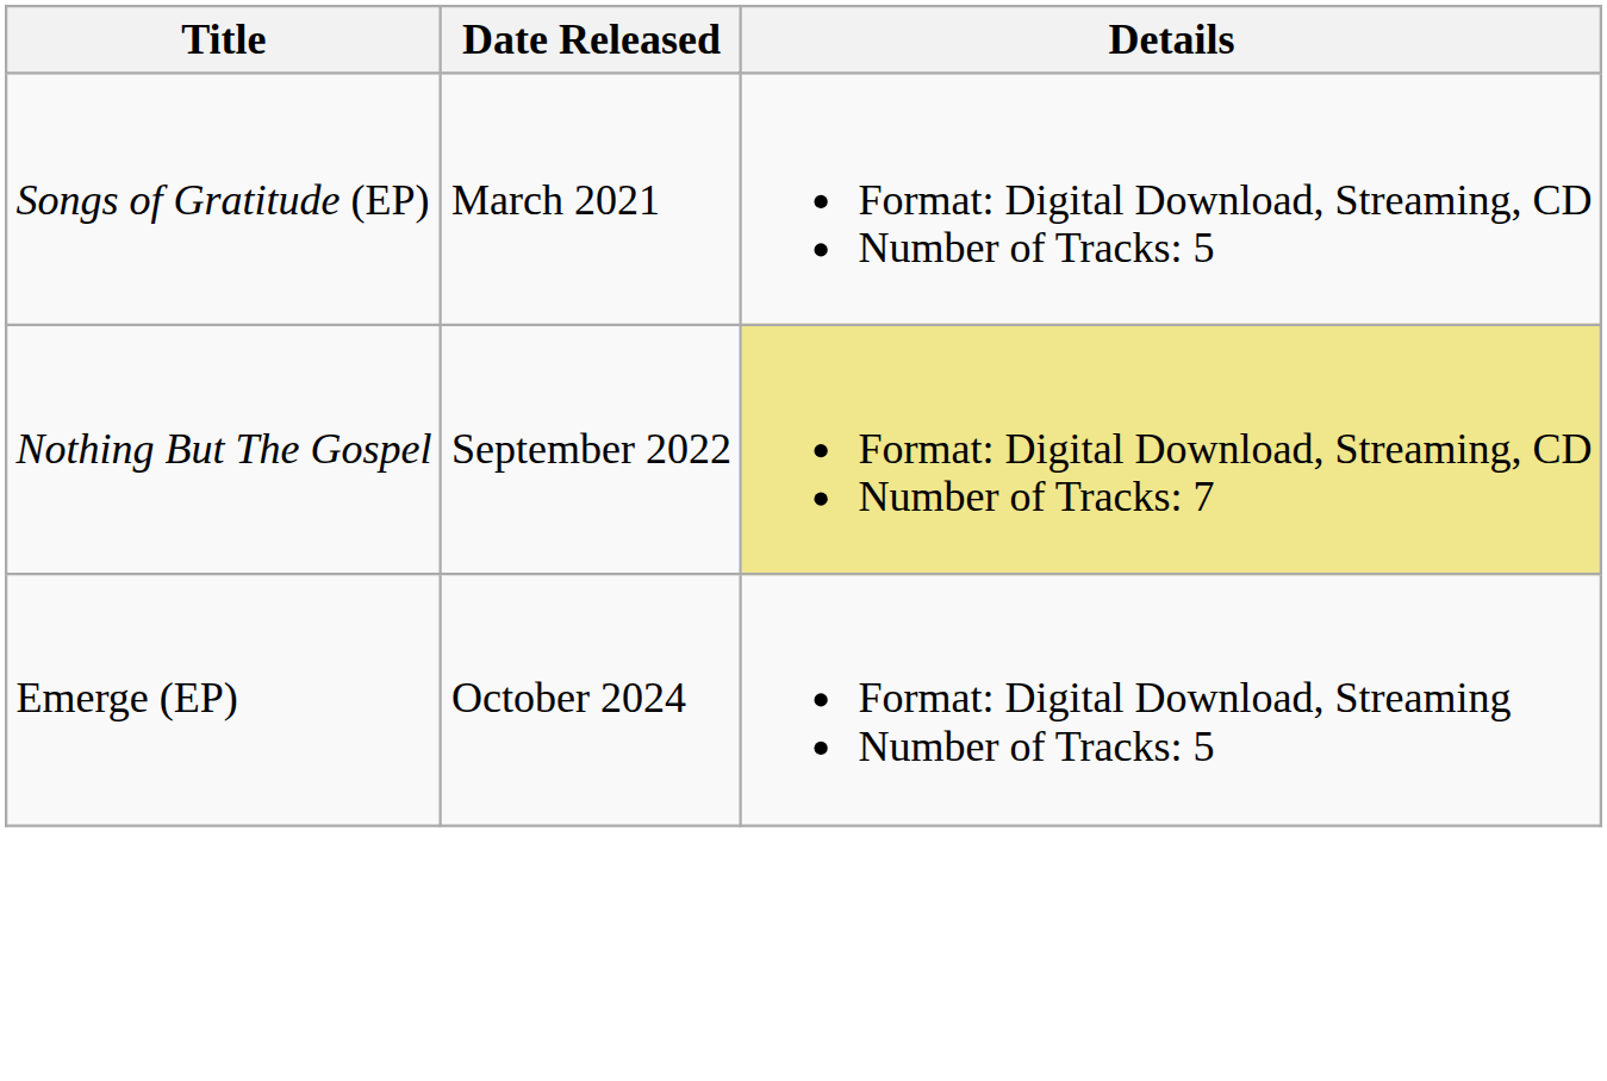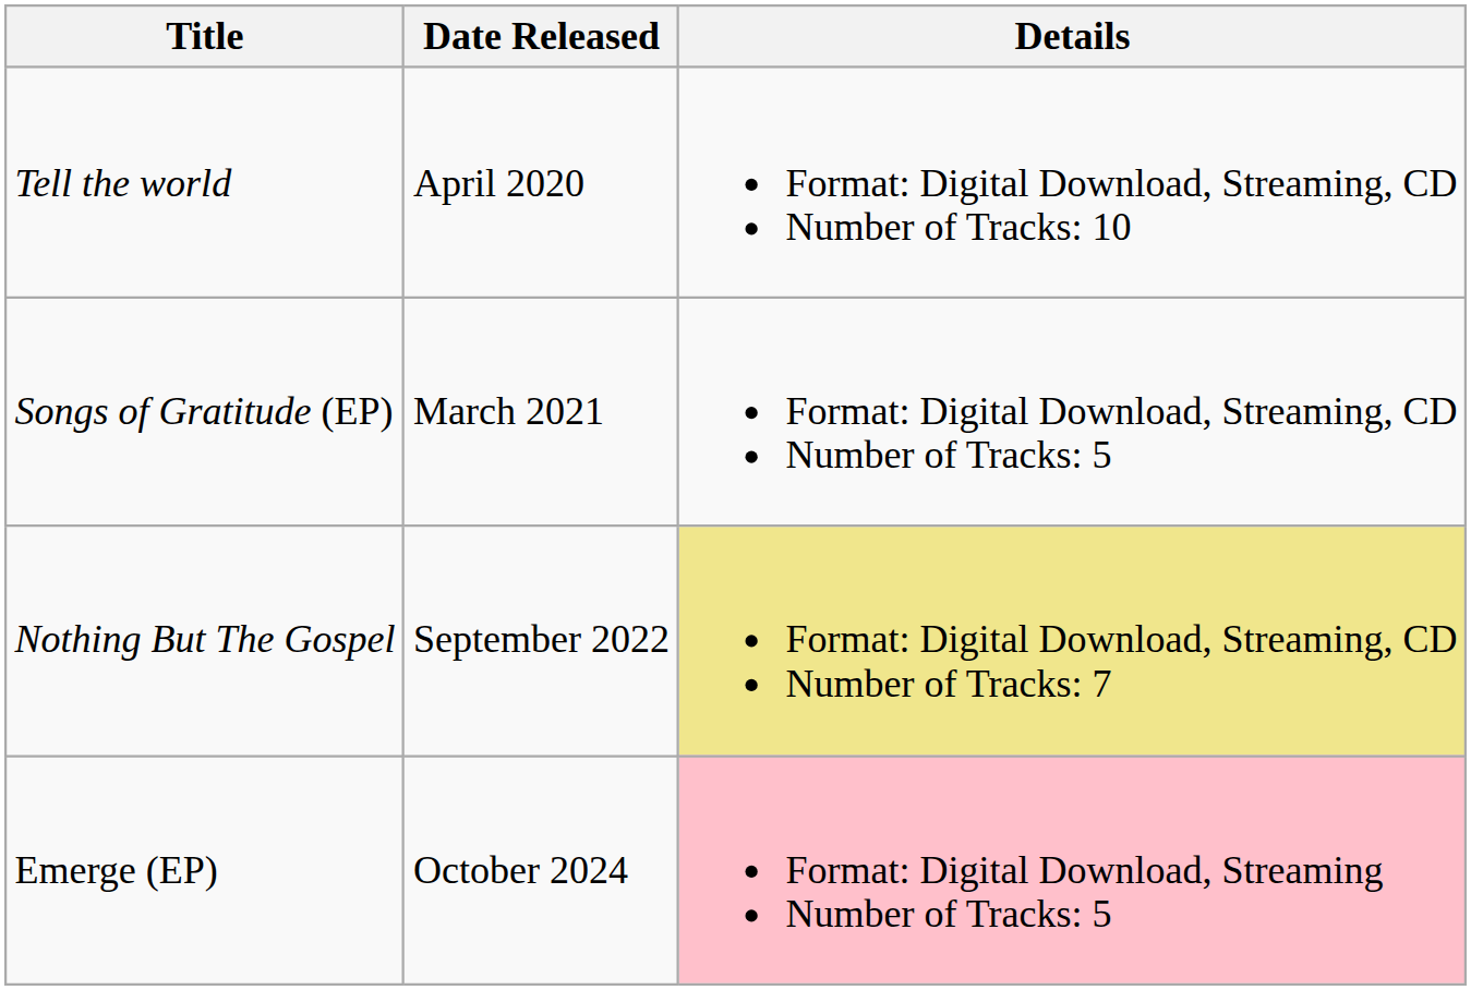 <table class="wikitable">
 <tr>
 <th>Title</th>
 <th>Date Released</th>
 <th>Details</th>
+</tr>
+<tr>
+<td><em>Tell the world</em></td>
+<td>April 2020</td>
+<td><br><ul><li>Format: Digital Download, Streaming, CD</li><li>Number of Tracks: 10</li></ul></td>
 </tr>
 <tr>
 <td><em>Songs of Gratitude</em> (EP)</td>
 <td>March 2021</td>
 <td><br><ul><li>Format: Digital Download, Streaming, CD</li><li>Number of Tracks: 5</li></ul></td>
 </tr>
 <tr>
 <td><em>Nothing But The Gospel</em></td>
 <td>September 2022</td>
 <td style="background: khaki;"><br><ul><li>Format: Digital Download, Streaming, CD</li><li>Number of Tracks: 7</li></ul></td>
 </tr>
 <tr>
 <td>Emerge (EP)</td>
 <td>October 2024</td>
-<td><br><ul><li>Format: Digital Download, Streaming</li><li>Number of Tracks: 5</li></ul></td>
+<td style="background: pink;"><br><ul><li>Format: Digital Download, Streaming</li><li>Number of Tracks: 5</li></ul></td>
 </tr>
 </table>
